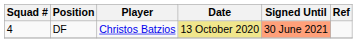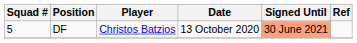 <table class="wikitable sortable">
 <tr>
 <th>Squad #</th>
 <th>Position</th>
 <th>Player</th>
 <th>Date</th>
 <th>Signed Until</th>
 <th>Ref</th>
 </tr>
 <tr>
-<td>4</td>
+<td>5</td>
 <td>DF</td>
 <td> <a href='#'>Christos Batzios</a></td>
-<td style="background: khaki;">13 October 2020</td>
+<td>13 October 2020</td>
 <td style="background: lightsalmon;">30 June 2021</td>
 <td></td>
 </tr>
 <tr>
 </tr>
 </table>
